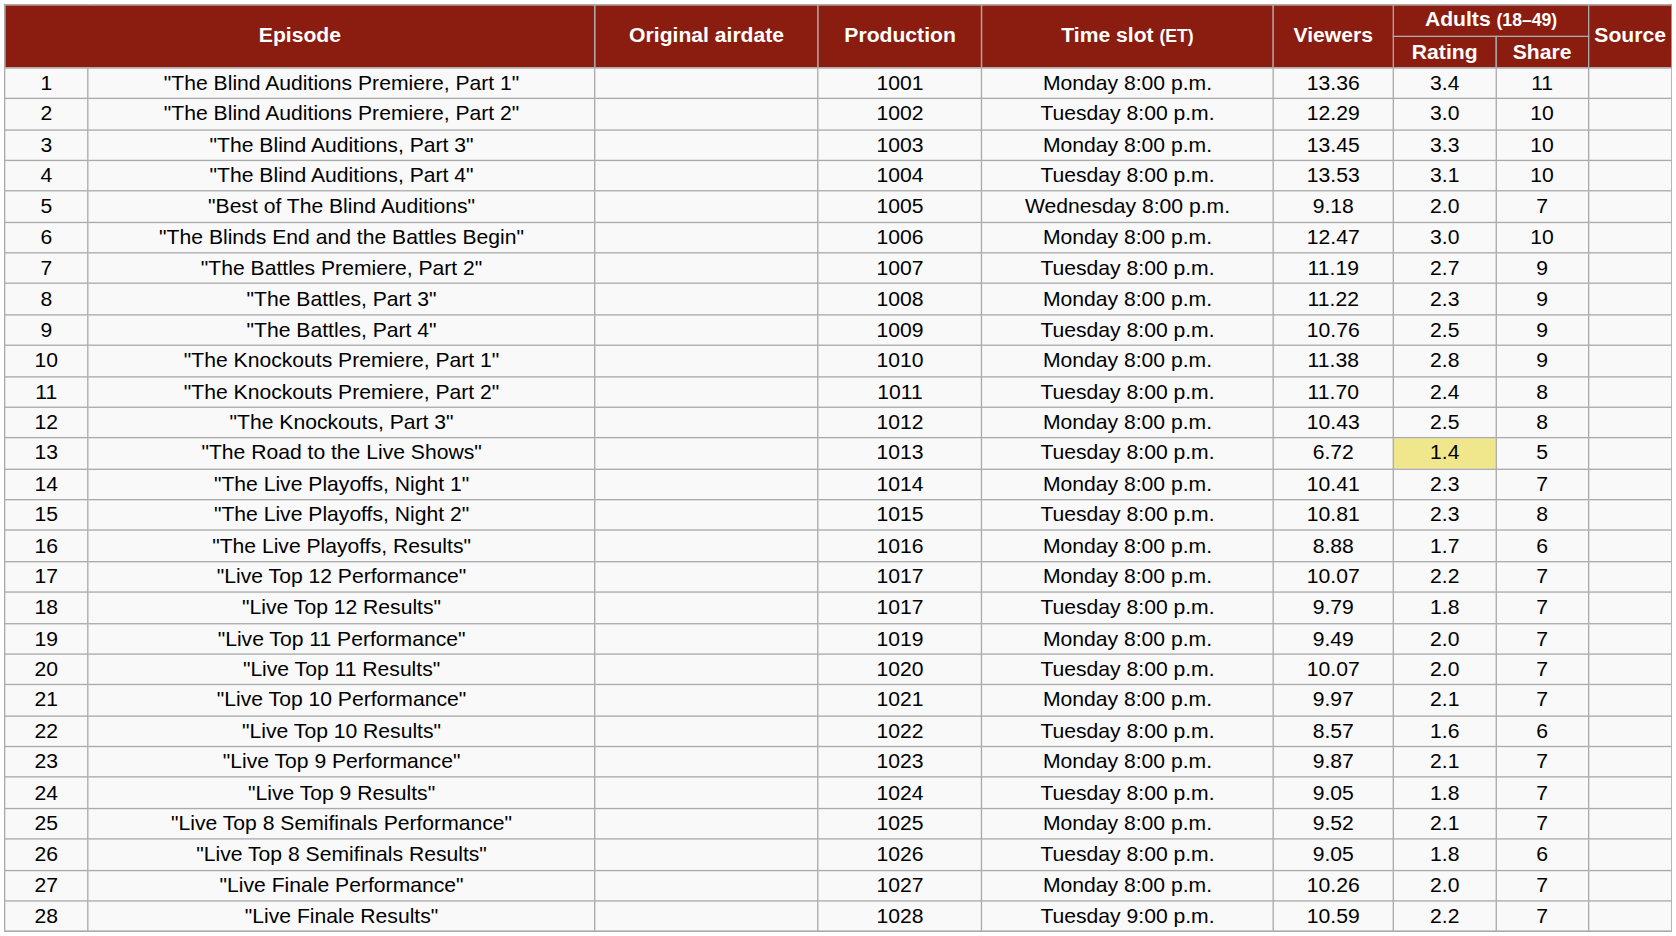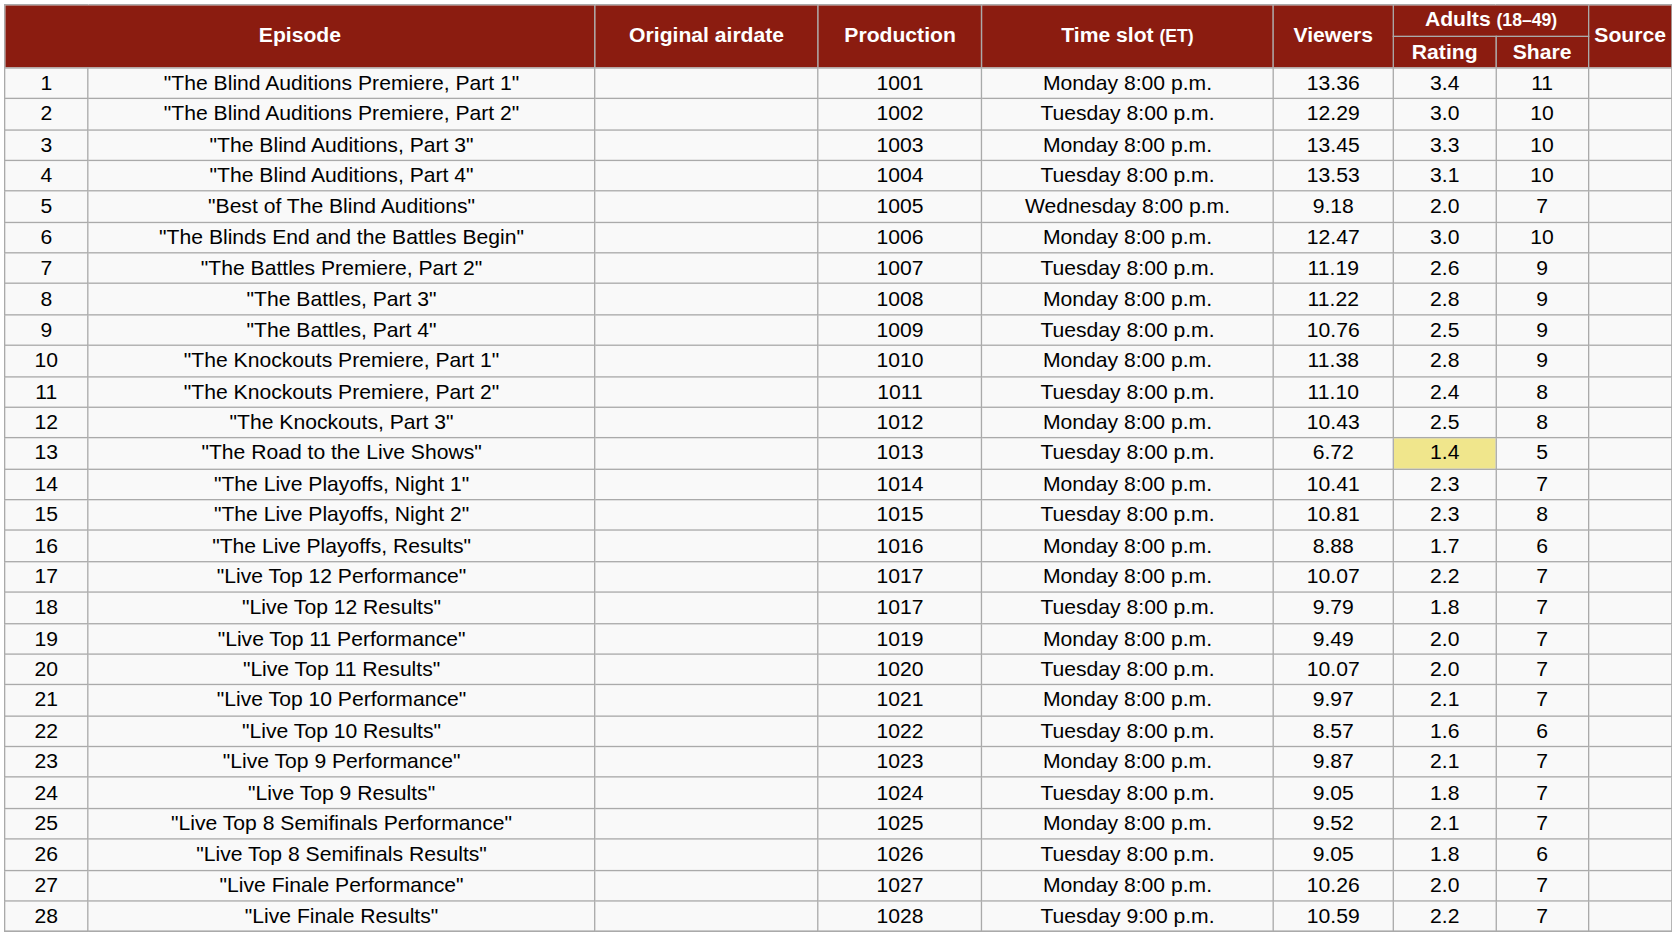 <table class="wikitable" style="text-align:center; line-height:16px; width:100%;">
 <tr>
 <th style="background:#8b1c10; color:white;" rowspan="2" colspan="2">Episode</th>
 <th style="background:#8b1c10; color:white;" rowspan="2">Original airdate</th>
 <th style="background:#8b1c10; color:white;" rowspan="2">Production</th>
 <th style="background:#8b1c10; color:white;" rowspan="2">Time slot <small>(ET)</small></th>
 <th style="background:#8b1c10; color:white;" rowspan="2">Viewers<br><small></small></th>
 <th style="background:#8b1c10; color:white;" colspan="2">Adults <small>(18–49)</small></th>
 <th rowspan="2" style="background:#8b1c10; color:white; width:05%;">Source</th>
 </tr>
 <tr>
 <th style="background:#8b1c10; color:white;">Rating</th>
 <th style="background:#8b1c10; color:white;">Share</th>
 </tr>
 <tr>
 <td style="width:05%;">1</td>
 <td>"The Blind Auditions Premiere, Part 1"</td>
 <td></td>
 <td>1001</td>
 <td>Monday 8:00 p.m.</td>
 <td>13.36</td>
 <td>3.4</td>
 <td>11</td>
 <td></td>
 </tr>
 <tr>
 <td style="width:05%;">2</td>
 <td>"The Blind Auditions Premiere, Part 2"</td>
 <td></td>
 <td>1002</td>
 <td>Tuesday 8:00 p.m.</td>
 <td>12.29</td>
 <td>3.0</td>
 <td>10</td>
 <td></td>
 </tr>
 <tr>
 <td style="width:05%;">3</td>
 <td>"The Blind Auditions, Part 3"</td>
 <td></td>
 <td>1003</td>
 <td>Monday 8:00 p.m.</td>
 <td>13.45</td>
 <td>3.3</td>
 <td>10</td>
 <td></td>
 </tr>
 <tr>
 <td style="width:05%;">4</td>
 <td>"The Blind Auditions, Part 4"</td>
 <td></td>
 <td>1004</td>
 <td>Tuesday 8:00 p.m.</td>
 <td>13.53</td>
 <td>3.1</td>
 <td>10</td>
 <td></td>
 </tr>
 <tr>
 <td style="width:05%;">5</td>
 <td>"Best of The Blind Auditions"</td>
 <td></td>
 <td>1005</td>
 <td>Wednesday 8:00 p.m.</td>
 <td>9.18</td>
 <td>2.0</td>
 <td>7</td>
 <td></td>
 </tr>
 <tr>
 <td style="width:05%;">6</td>
 <td>"The Blinds End and the Battles Begin"</td>
 <td></td>
 <td>1006</td>
 <td>Monday 8:00 p.m.</td>
 <td>12.47</td>
 <td>3.0</td>
 <td>10</td>
 <td></td>
 </tr>
 <tr>
 <td style="width:05%;">7</td>
 <td>"The Battles Premiere, Part 2"</td>
 <td></td>
 <td>1007</td>
 <td>Tuesday 8:00 p.m.</td>
 <td>11.19</td>
-<td>2.7</td>
+<td>2.6</td>
 <td>9</td>
 <td></td>
 </tr>
 <tr>
 <td style="width:05%;">8</td>
 <td>"The Battles, Part 3"</td>
 <td></td>
 <td>1008</td>
 <td>Monday 8:00 p.m.</td>
 <td>11.22</td>
-<td>2.3</td>
+<td>2.8</td>
 <td>9</td>
 <td></td>
 </tr>
 <tr>
 <td style="width:05%;">9</td>
 <td>"The Battles, Part 4"</td>
 <td></td>
 <td>1009</td>
 <td>Tuesday 8:00 p.m.</td>
 <td>10.76</td>
 <td>2.5</td>
 <td>9</td>
 <td></td>
 </tr>
 <tr>
 <td style="width:05%;">10</td>
 <td>"The Knockouts Premiere, Part 1"</td>
 <td></td>
 <td>1010</td>
 <td>Monday 8:00 p.m.</td>
 <td>11.38</td>
 <td>2.8</td>
 <td>9</td>
 <td></td>
 </tr>
 <tr>
 <td style="width:05%;">11</td>
 <td>"The Knockouts Premiere, Part 2"</td>
 <td></td>
 <td>1011</td>
 <td>Tuesday 8:00 p.m.</td>
-<td>11.70</td>
+<td>11.10</td>
 <td>2.4</td>
 <td>8</td>
 <td></td>
 </tr>
 <tr>
 <td style="width:05%;">12</td>
 <td>"The Knockouts, Part 3"</td>
 <td></td>
 <td>1012</td>
 <td>Monday 8:00 p.m.</td>
 <td>10.43</td>
 <td>2.5</td>
 <td>8</td>
 <td></td>
 </tr>
 <tr>
 <td style="width:05%;">13</td>
 <td>"The Road to the Live Shows"</td>
 <td></td>
 <td>1013</td>
 <td>Tuesday 8:00 p.m.</td>
 <td>6.72</td>
 <td style="background: khaki;">1.4</td>
 <td>5</td>
 <td></td>
 </tr>
 <tr>
 <td style="width:05%;">14</td>
 <td>"The Live Playoffs, Night 1"</td>
 <td></td>
 <td>1014</td>
 <td>Monday 8:00 p.m.</td>
 <td>10.41</td>
 <td>2.3</td>
 <td>7</td>
 <td></td>
 </tr>
 <tr>
 <td style="width:05%;">15</td>
 <td>"The Live Playoffs, Night 2"</td>
 <td></td>
 <td>1015</td>
 <td>Tuesday 8:00 p.m.</td>
 <td>10.81</td>
 <td>2.3</td>
 <td>8</td>
 <td></td>
 </tr>
 <tr>
 <td style="width:05%;">16</td>
 <td>"The Live Playoffs, Results"</td>
 <td></td>
 <td>1016</td>
 <td>Monday 8:00 p.m.</td>
 <td>8.88</td>
 <td>1.7</td>
 <td>6</td>
 <td></td>
 </tr>
 <tr>
 <td style="width:05%;">17</td>
 <td>"Live Top 12 Performance"</td>
 <td></td>
 <td>1017</td>
 <td>Monday 8:00 p.m.</td>
 <td>10.07</td>
 <td>2.2</td>
 <td>7</td>
 <td></td>
 </tr>
 <tr>
 <td style="width:05%;">18</td>
 <td>"Live Top 12 Results"</td>
 <td></td>
 <td>1017</td>
 <td>Tuesday 8:00 p.m.</td>
 <td>9.79</td>
 <td>1.8</td>
 <td>7</td>
 <td></td>
 </tr>
 <tr>
 <td style="width:05%;">19</td>
 <td>"Live Top 11 Performance"</td>
 <td></td>
 <td>1019</td>
 <td>Monday 8:00 p.m.</td>
 <td>9.49</td>
 <td>2.0</td>
 <td>7</td>
 <td></td>
 </tr>
 <tr>
 <td style="width:05%;">20</td>
 <td>"Live Top 11 Results"</td>
 <td></td>
 <td>1020</td>
 <td>Tuesday 8:00 p.m.</td>
 <td>10.07</td>
 <td>2.0</td>
 <td>7</td>
 <td></td>
 </tr>
 <tr>
 <td style="width:05%;">21</td>
 <td>"Live Top 10 Performance"</td>
 <td></td>
 <td>1021</td>
 <td>Monday 8:00 p.m.</td>
 <td>9.97</td>
 <td>2.1</td>
 <td>7</td>
 <td></td>
 </tr>
 <tr>
 <td style="width:05%;">22</td>
 <td>"Live Top 10 Results"</td>
 <td></td>
 <td>1022</td>
 <td>Tuesday 8:00 p.m.</td>
 <td>8.57</td>
 <td>1.6</td>
 <td>6</td>
 <td></td>
 </tr>
 <tr>
 <td style="width:05%;">23</td>
 <td>"Live Top 9 Performance"</td>
 <td></td>
 <td>1023</td>
 <td>Monday 8:00 p.m.</td>
 <td>9.87</td>
 <td>2.1</td>
 <td>7</td>
 <td></td>
 </tr>
 <tr>
 <td style="width:05%;">24</td>
 <td>"Live Top 9 Results"</td>
 <td></td>
 <td>1024</td>
 <td>Tuesday 8:00 p.m.</td>
 <td>9.05</td>
 <td>1.8</td>
 <td>7</td>
 <td></td>
 </tr>
 <tr>
 <td style="width:05%;">25</td>
 <td>"Live Top 8 Semifinals Performance"</td>
 <td></td>
 <td>1025</td>
 <td>Monday 8:00 p.m.</td>
 <td>9.52</td>
 <td>2.1</td>
 <td>7</td>
 <td></td>
 </tr>
 <tr>
 <td style="width:05%;">26</td>
 <td>"Live Top 8 Semifinals Results"</td>
 <td></td>
 <td>1026</td>
 <td>Tuesday 8:00 p.m.</td>
 <td>9.05</td>
 <td>1.8</td>
 <td>6</td>
 <td></td>
 </tr>
 <tr>
 <td style="width:05%;">27</td>
 <td>"Live Finale Performance"</td>
 <td></td>
 <td>1027</td>
 <td>Monday 8:00 p.m.</td>
 <td>10.26</td>
 <td>2.0</td>
 <td>7</td>
 <td></td>
 </tr>
 <tr>
 <td style="width:05%;">28</td>
 <td>"Live Finale Results"</td>
 <td></td>
 <td>1028</td>
 <td>Tuesday 9:00 p.m.</td>
 <td>10.59</td>
 <td>2.2</td>
 <td>7</td>
 <td></td>
 </tr>
 <tr>
 </tr>
 </table>
